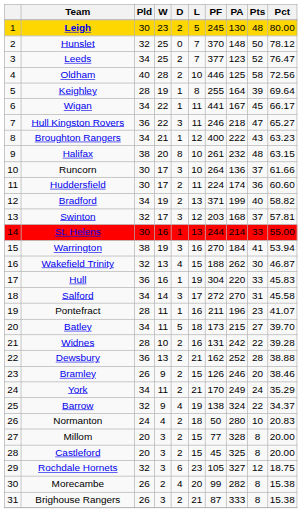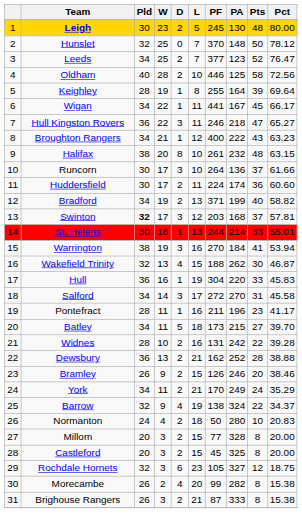 <table class="wikitable" style="text-align:center;">
 <tr>
 <th width=20 abbr="Position"></th>
 <th width=175>Team</th>
 <th width=20 abbr="Played">Pld</th>
 <th width=20 abbr="Won">W</th>
 <th width=20 abbr="Drawn">D</th>
 <th width=20 abbr="Lost">L</th>
 <th width=20 abbr="Points for">PF</th>
 <th width=20 abbr="Points against">PA</th>
 <th width=20 abbr="Points">Pts</th>
 <th width=20 abbr=”Win Percentage”>Pct</th>
 </tr>
 <tr>
 </tr>
 <tr align=center style="background:#FFD700;">
 <td>1</td>
 <td><strong><a href='#'>Leigh</a></strong></td>
 <td>30</td>
 <td>23</td>
 <td>2</td>
 <td>5</td>
 <td>245</td>
 <td>130</td>
 <td>48</td>
 <td>80.00</td>
 </tr>
 <tr align=center style="background:">
 <td>2</td>
 <td><a href='#'>Hunslet</a></td>
 <td>32</td>
 <td>25</td>
 <td>0</td>
 <td>7</td>
 <td>370</td>
 <td>148</td>
 <td>50</td>
 <td>78.12</td>
 </tr>
 <tr align=center style="background:">
 <td>3</td>
 <td><a href='#'>Leeds</a></td>
 <td>34</td>
 <td>25</td>
 <td>2</td>
 <td>7</td>
 <td>377</td>
 <td>123</td>
 <td>52</td>
 <td>76.47</td>
 </tr>
 <tr align=center style="background:">
 <td>4</td>
 <td><a href='#'>Oldham</a></td>
 <td>40</td>
 <td>28</td>
 <td>2</td>
 <td>10</td>
 <td>446</td>
 <td>125</td>
 <td>58</td>
 <td>72.56</td>
 </tr>
 <tr align=center style="background:">
 <td>5</td>
 <td><a href='#'>Keighley</a></td>
 <td>28</td>
 <td>19</td>
 <td>1</td>
 <td>8</td>
 <td>255</td>
 <td>164</td>
 <td>39</td>
 <td>69.64</td>
 </tr>
 <tr align=center style="background:">
 <td>6</td>
 <td><a href='#'>Wigan</a></td>
 <td>34</td>
 <td>22</td>
 <td>1</td>
 <td>11</td>
 <td>441</td>
 <td>167</td>
 <td>45</td>
 <td>66.17</td>
 </tr>
 <tr align=center style="background:">
 <td>7</td>
 <td><a href='#'>Hull Kingston Rovers</a></td>
 <td>36</td>
 <td>22</td>
 <td>3</td>
 <td>11</td>
 <td>246</td>
 <td>218</td>
 <td>47</td>
 <td>65.27</td>
 </tr>
 <tr align=center style="background:">
 <td>8</td>
 <td><a href='#'>Broughton Rangers</a></td>
 <td>34</td>
 <td>21</td>
 <td>1</td>
 <td>12</td>
 <td>400</td>
 <td>222</td>
 <td>43</td>
 <td>63.23</td>
 </tr>
 <tr align=center style="background:">
 <td>9</td>
 <td><a href='#'>Halifax</a></td>
 <td>38</td>
 <td>20</td>
 <td>8</td>
 <td>10</td>
 <td>261</td>
 <td>232</td>
 <td>48</td>
 <td>63.15</td>
 </tr>
 <tr align=center style="background:">
 <td>10</td>
 <td>Runcorn</td>
 <td>30</td>
 <td>17</td>
 <td>3</td>
 <td>10</td>
 <td>264</td>
 <td>136</td>
 <td>37</td>
 <td>61.66</td>
 </tr>
 <tr align=center style="background:">
 <td>11</td>
 <td><a href='#'>Huddersfield</a></td>
 <td>30</td>
 <td>17</td>
 <td>2</td>
 <td>11</td>
 <td>224</td>
 <td>174</td>
 <td>36</td>
 <td>60.60</td>
 </tr>
 <tr align=center style="background:">
 <td>12</td>
 <td><a href='#'>Bradford</a></td>
 <td>34</td>
 <td>19</td>
 <td>2</td>
 <td>13</td>
 <td>371</td>
 <td>199</td>
 <td>40</td>
 <td>58.82</td>
 </tr>
 <tr align=center style="background:">
 <td>13</td>
 <td><a href='#'>Swinton</a></td>
-<td>32</td>
+<td><strong>32</strong></td>
 <td>17</td>
 <td>3</td>
 <td>12</td>
 <td>203</td>
 <td>168</td>
 <td>37</td>
 <td>57.81</td>
 </tr>
 <tr align=center style="background:#FF0000">
 <td>14</td>
 <td><a href='#'>St. Helens</a></td>
 <td>30</td>
 <td>16</td>
 <td>1</td>
 <td>13</td>
 <td>244</td>
 <td>214</td>
 <td>33</td>
-<td>55.00</td>
+<td>55.01</td>
 </tr>
 <tr align=center style="background:">
 <td>15</td>
 <td><a href='#'>Warrington</a></td>
 <td>38</td>
 <td>19</td>
 <td>3</td>
 <td>16</td>
 <td>270</td>
 <td>184</td>
 <td>41</td>
 <td>53.94</td>
 </tr>
 <tr align=center style="background:">
 <td>16</td>
 <td><a href='#'>Wakefield Trinity</a></td>
 <td>32</td>
 <td>13</td>
 <td>4</td>
 <td>15</td>
 <td>188</td>
 <td>262</td>
 <td>30</td>
 <td>46.87</td>
 </tr>
 <tr align=center style="background:">
 <td>17</td>
 <td><a href='#'>Hull</a></td>
 <td>36</td>
 <td>16</td>
 <td>1</td>
 <td>19</td>
 <td>304</td>
 <td>220</td>
 <td>33</td>
 <td>45.83</td>
 </tr>
 <tr align=center style="background:">
 <td>18</td>
 <td><a href='#'>Salford</a></td>
 <td>34</td>
 <td>14</td>
 <td>3</td>
 <td>17</td>
 <td>272</td>
 <td>270</td>
 <td>31</td>
 <td>45.58</td>
 </tr>
 <tr align=center style="background:">
 <td>19</td>
 <td>Pontefract</td>
 <td>28</td>
 <td>11</td>
 <td>1</td>
 <td>16</td>
 <td>211</td>
 <td>196</td>
 <td>23</td>
-<td>41.07</td>
+<td>41.17</td>
 </tr>
 <tr align=center style="background:">
 <td>20</td>
 <td><a href='#'>Batley</a></td>
 <td>34</td>
 <td>11</td>
 <td>5</td>
 <td>18</td>
 <td>173</td>
 <td>215</td>
 <td>27</td>
 <td>39.70</td>
 </tr>
 <tr align=center style="background:">
 <td>21</td>
 <td><a href='#'>Widnes</a></td>
 <td>28</td>
 <td>10</td>
 <td>2</td>
 <td>16</td>
 <td>131</td>
 <td>242</td>
 <td>22</td>
 <td>39.28</td>
 </tr>
 <tr align=center style="background:">
 <td>22</td>
 <td><a href='#'>Dewsbury</a></td>
 <td>36</td>
 <td>13</td>
 <td>2</td>
 <td>21</td>
 <td>162</td>
 <td>252</td>
 <td>28</td>
 <td>38.88</td>
 </tr>
 <tr align=center style="background:">
 <td>23</td>
 <td><a href='#'>Bramley</a></td>
 <td>26</td>
 <td>9</td>
 <td>2</td>
 <td>15</td>
 <td>126</td>
 <td>246</td>
 <td>20</td>
 <td>38.46</td>
 </tr>
 <tr align=center style="background:">
 <td>24</td>
 <td><a href='#'>York</a></td>
 <td>34</td>
 <td>11</td>
 <td>2</td>
 <td>21</td>
 <td>170</td>
 <td>249</td>
 <td>24</td>
 <td>35.29</td>
 </tr>
 <tr align=center style="background:">
 <td>25</td>
 <td><a href='#'>Barrow</a></td>
 <td>32</td>
 <td>9</td>
 <td>4</td>
 <td>19</td>
 <td>138</td>
 <td>324</td>
 <td>22</td>
 <td>34.37</td>
 </tr>
 <tr align=center style="background:">
 <td>26</td>
 <td>Normanton</td>
 <td>24</td>
 <td>4</td>
 <td>2</td>
 <td>18</td>
 <td>50</td>
 <td>280</td>
 <td>10</td>
 <td>20.83</td>
 </tr>
 <tr align=center style="background:">
 <td>27</td>
 <td>Millom</td>
 <td>20</td>
 <td>3</td>
 <td>2</td>
 <td>15</td>
 <td>77</td>
 <td>328</td>
 <td>8</td>
 <td>20.00</td>
 </tr>
 <tr align=center style="background:">
 <td>28</td>
 <td><a href='#'>Castleford</a></td>
 <td>20</td>
 <td>3</td>
 <td>2</td>
 <td>15</td>
 <td>45</td>
 <td>325</td>
 <td>8</td>
 <td>20.00</td>
 </tr>
 <tr align=center style="background:">
 <td>29</td>
 <td><a href='#'>Rochdale Hornets</a></td>
 <td>32</td>
 <td>3</td>
 <td>6</td>
 <td>23</td>
 <td>105</td>
 <td>327</td>
 <td>12</td>
 <td>18.75</td>
 </tr>
 <tr align=center style="background:">
 <td>30</td>
 <td>Morecambe</td>
 <td>26</td>
 <td>2</td>
 <td>4</td>
 <td>20</td>
 <td>99</td>
 <td>282</td>
 <td>8</td>
 <td>15.38</td>
 </tr>
 <tr align=center style="background:">
 <td>31</td>
 <td>Brighouse Rangers</td>
 <td>26</td>
 <td>3</td>
 <td>2</td>
 <td>21</td>
 <td>87</td>
 <td>333</td>
 <td>8</td>
 <td>15.38</td>
 </tr>
 <tr --->
 </tr>
 </table>
